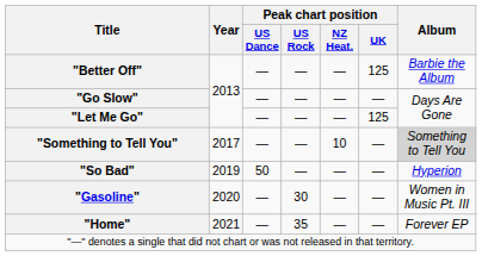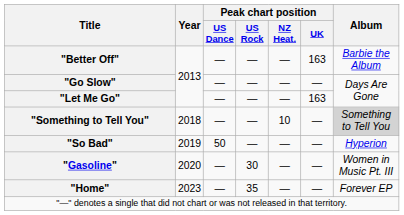 <table class="wikitable plainrowheaders" style="text-align:center;">
 <tr>
 <th scope="col" rowspan="2" style="width:16em;">Title</th>
 <th scope="col" rowspan="2" style="width:1em;">Year</th>
 <th scope="col" colspan="4">Peak chart position</th>
 <th scope="col" rowspan="2">Album</th>
 </tr>
 <tr>
 <th scope="col" style="width:3em;font-size:90%;"><a href='#'>US<br>Dance</a><br></th>
 <th scope="col" style="width:3em;font-size:90%;"><a href='#'>US<br>Rock</a><br></th>
 <th scope="col" style="width:3em;font-size:90%;"><a href='#'>NZ<br>Heat.</a><br></th>
 <th scope="col" style="width:3em;font-size:90%;"><a href='#'>UK</a><br></th>
 </tr>
 <tr>
 <th scope="row">"Better Off"</th>
 <td rowspan="3">2013</td>
 <td>—</td>
 <td>—</td>
 <td>—</td>
-<td>125</td>
+<td>163</td>
 <td><em><a href='#'>Barbie the Album</a></em></td>
 </tr>
 <tr>
 <th scope="row">"Go Slow"</th>
 <td>—</td>
 <td>—</td>
 <td>—</td>
 <td>—</td>
 <td rowspan="2"><em>Days Are Gone</em></td>
 </tr>
 <tr>
 <th scope="row">"Let Me Go"</th>
 <td>—</td>
 <td>—</td>
 <td>—</td>
-<td>125</td>
+<td>163</td>
 </tr>
 <tr>
 <th scope="row">"Something to Tell You"</th>
-<td>2017</td>
+<td>2018</td>
 <td>—</td>
 <td>—</td>
 <td>10</td>
 <td>—</td>
 <td style="background: lightgrey;"><em>Something to Tell You</em></td>
 </tr>
 <tr>
 <th scope="row">"So Bad"<br></th>
 <td>2019</td>
 <td>50</td>
 <td>—</td>
 <td>—</td>
 <td>—</td>
 <td><em><a href='#'>Hyperion</a></em></td>
 </tr>
 <tr>
 <th scope="row">"<a href='#'>Gasoline</a>"</th>
 <td>2020</td>
 <td>—</td>
 <td>30</td>
 <td>—</td>
 <td>—</td>
 <td><em>Women in Music Pt. III</em></td>
 </tr>
 <tr>
 <th scope="row">"Home"</th>
-<td>2021</td>
+<td>2023</td>
 <td>—</td>
 <td>35</td>
 <td>—</td>
 <td>—</td>
 <td><em>Forever EP</em></td>
 </tr>
 <tr>
 <td colspan="8" style="font-size:85%">"—" denotes a single that did not chart or was not released in that territory.</td>
 </tr>
 </table>
